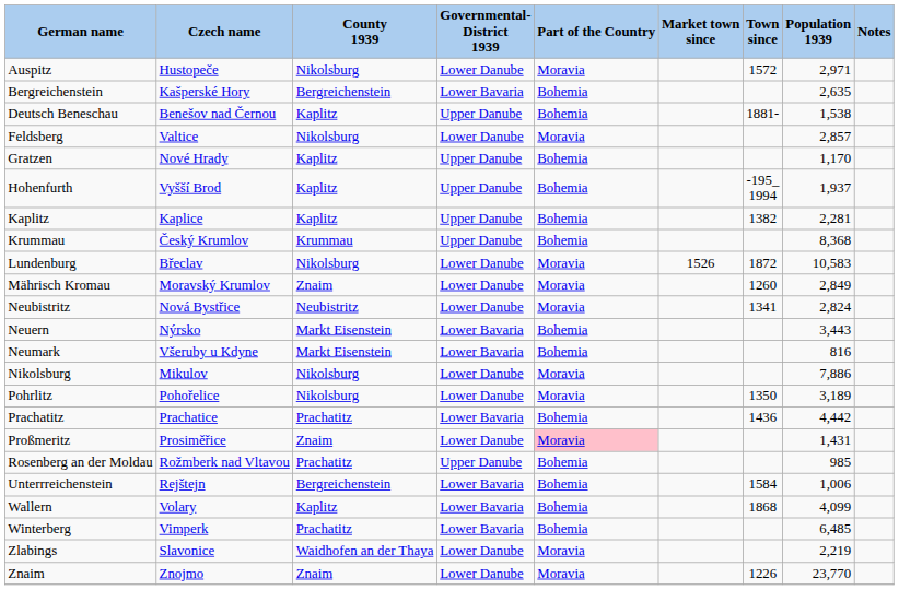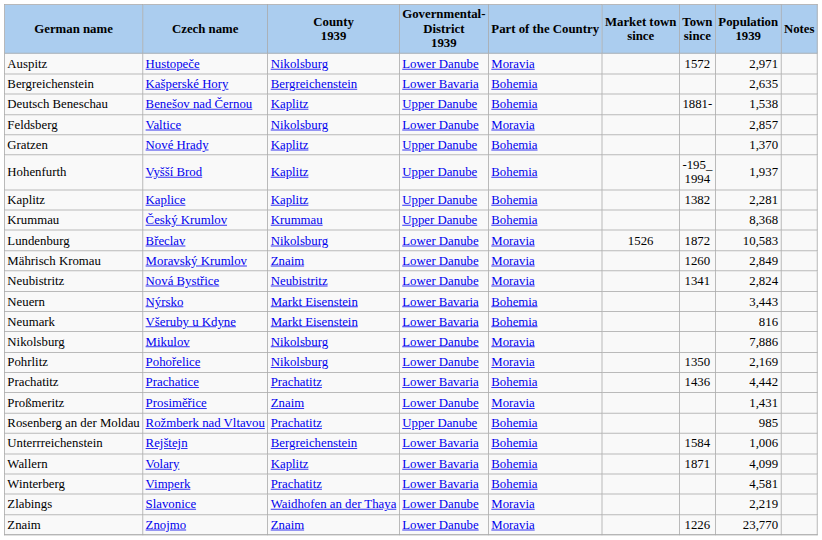 <table class="wikitable sortable">
 <tr>
 <th align="center" style="background-color:#ABCDEF">German name</th>
 <th align="center" style="background-color:#ABCDEF">Czech name</th>
 <th align="center" style="background-color:#ABCDEF">County<br>1939</th>
 <th align="center" style="background-color:#ABCDEF">Governmental-<br>District<br> 1939</th>
 <th align="center" style="background-color:#ABCDEF">Part of the Country</th>
 <th align="center" style="background-color:#ABCDEF">Market town<br>since</th>
 <th align="center" style="background-color:#ABCDEF">Town <br>since</th>
 <th align="center" style="background-color:#ABCDEF">Population<br>1939</th>
 <th align="center" style="background-color:#ABCDEF">Notes</th>
 </tr>
 <tr>
 <td>Auspitz</td>
 <td><a href='#'>Hustopeče</a></td>
 <td><a href='#'>Nikolsburg</a></td>
 <td><a href='#'>Lower Danube</a></td>
 <td><a href='#'>Moravia</a></td>
 <td align="center"></td>
 <td align="center">1572</td>
 <td align="right">2,971</td>
 <td></td>
 </tr>
 <tr>
 <td>Bergreichenstein</td>
 <td><a href='#'>Kašperské Hory</a></td>
 <td><a href='#'>Bergreichenstein</a></td>
 <td><a href='#'>Lower Bavaria</a></td>
 <td><a href='#'>Bohemia</a></td>
 <td align="center"></td>
 <td align="center"></td>
 <td align="right">2,635</td>
 <td></td>
 </tr>
 <tr>
 <td>Deutsch Beneschau</td>
 <td><a href='#'>Benešov nad Černou</a></td>
 <td><a href='#'>Kaplitz</a></td>
 <td><a href='#'>Upper Danube</a></td>
 <td><a href='#'>Bohemia</a></td>
 <td align="center"></td>
 <td align="center">1881-</td>
 <td align="right">1,538</td>
 <td></td>
 </tr>
 <tr>
 <td>Feldsberg</td>
 <td><a href='#'>Valtice</a></td>
 <td><a href='#'>Nikolsburg</a></td>
 <td><a href='#'>Lower Danube</a></td>
 <td><a href='#'>Moravia</a></td>
 <td align="center"></td>
 <td align="center"></td>
 <td align="right">2,857</td>
 <td></td>
 </tr>
 <tr>
 <td>Gratzen</td>
 <td><a href='#'>Nové Hrady</a></td>
 <td><a href='#'>Kaplitz</a></td>
 <td><a href='#'>Upper Danube</a></td>
 <td><a href='#'>Bohemia</a></td>
 <td align="center"></td>
 <td align="center"></td>
-<td align="right">1,170</td>
+<td align="right">1,370</td>
 <td></td>
 </tr>
 <tr>
 <td>Hohenfurth</td>
 <td><a href='#'>Vyšší Brod</a></td>
 <td><a href='#'>Kaplitz</a></td>
 <td><a href='#'>Upper Danube</a></td>
 <td><a href='#'>Bohemia</a></td>
 <td align="center"></td>
 <td align="center">-195_<br>1994</td>
 <td align="right">1,937</td>
 <td></td>
 </tr>
 <tr>
 <td>Kaplitz</td>
 <td><a href='#'>Kaplice</a></td>
 <td><a href='#'>Kaplitz</a></td>
 <td><a href='#'>Upper Danube</a></td>
 <td><a href='#'>Bohemia</a></td>
 <td align="center"></td>
 <td align="center">1382</td>
 <td align="right">2,281</td>
 <td></td>
 </tr>
 <tr>
 <td>Krummau</td>
 <td><a href='#'>Český Krumlov</a></td>
 <td><a href='#'>Krummau</a></td>
 <td><a href='#'>Upper Danube</a></td>
 <td><a href='#'>Bohemia</a></td>
 <td align="center"></td>
 <td align="center"></td>
 <td align="right">8,368</td>
 <td></td>
 </tr>
 <tr>
 <td>Lundenburg</td>
 <td><a href='#'>Břeclav</a></td>
 <td><a href='#'>Nikolsburg</a></td>
 <td><a href='#'>Lower Danube</a></td>
 <td><a href='#'>Moravia</a></td>
 <td align="center">1526</td>
 <td align="center">1872</td>
 <td align="right">10,583</td>
 <td></td>
 </tr>
 <tr>
 <td>Mährisch Kromau</td>
 <td><a href='#'>Moravský Krumlov</a></td>
 <td><a href='#'>Znaim</a></td>
 <td><a href='#'>Lower Danube</a></td>
 <td><a href='#'>Moravia</a></td>
 <td align="center"></td>
 <td align="center">1260</td>
 <td align="right">2,849</td>
 <td></td>
 </tr>
 <tr>
 <td>Neubistritz</td>
 <td><a href='#'>Nová Bystřice</a></td>
 <td><a href='#'>Neubistritz</a></td>
 <td><a href='#'>Lower Danube</a></td>
 <td><a href='#'>Moravia</a></td>
 <td align="center"></td>
 <td align="center">1341</td>
 <td align="right">2,824</td>
 <td></td>
 </tr>
 <tr>
 <td>Neuern</td>
 <td><a href='#'>Nýrsko</a></td>
 <td><a href='#'>Markt Eisenstein</a></td>
 <td><a href='#'>Lower Bavaria</a></td>
 <td><a href='#'>Bohemia</a></td>
 <td align="center"></td>
 <td align="center"></td>
 <td align="right">3,443</td>
 <td></td>
 </tr>
 <tr>
 <td>Neumark</td>
 <td><a href='#'>Všeruby u Kdyne</a></td>
 <td><a href='#'>Markt Eisenstein</a></td>
 <td><a href='#'>Lower Bavaria</a></td>
 <td><a href='#'>Bohemia</a></td>
 <td align="center"></td>
 <td align="center"></td>
 <td align="right">816</td>
 <td></td>
 </tr>
 <tr>
 <td>Nikolsburg</td>
 <td><a href='#'>Mikulov</a></td>
 <td><a href='#'>Nikolsburg</a></td>
 <td><a href='#'>Lower Danube</a></td>
 <td><a href='#'>Moravia</a></td>
 <td align="center"></td>
 <td align="center"></td>
 <td align="right">7,886</td>
 <td></td>
 </tr>
 <tr>
 <td>Pohrlitz</td>
 <td><a href='#'>Pohořelice</a></td>
 <td><a href='#'>Nikolsburg</a></td>
 <td><a href='#'>Lower Danube</a></td>
 <td><a href='#'>Moravia</a></td>
 <td align="center"></td>
 <td align="center">1350</td>
-<td align="right">3,189</td>
+<td align="right">2,169</td>
 <td></td>
 </tr>
 <tr>
 <td>Prachatitz</td>
 <td><a href='#'>Prachatice</a></td>
 <td><a href='#'>Prachatitz</a></td>
 <td><a href='#'>Lower Bavaria</a></td>
 <td><a href='#'>Bohemia</a></td>
 <td align="center"></td>
 <td align="center">1436</td>
 <td align="right">4,442</td>
 <td></td>
 </tr>
 <tr>
 <td>Proßmeritz</td>
 <td><a href='#'>Prosiměřice</a></td>
 <td><a href='#'>Znaim</a></td>
 <td><a href='#'>Lower Danube</a></td>
-<td style="background: pink;"><a href='#'>Moravia</a></td>
+<td><a href='#'>Moravia</a></td>
 <td align="center"></td>
 <td align="center"></td>
 <td align="right">1,431</td>
 <td></td>
 </tr>
 <tr>
 <td>Rosenberg an der Moldau</td>
 <td><a href='#'>Rožmberk nad Vltavou</a></td>
 <td><a href='#'>Prachatitz</a></td>
 <td><a href='#'>Upper Danube</a></td>
 <td><a href='#'>Bohemia</a></td>
 <td align="center"></td>
 <td align="center"></td>
 <td align="right">985</td>
 <td></td>
 </tr>
 <tr>
 <td>Unterrreichenstein</td>
 <td><a href='#'>Rejštejn</a></td>
 <td><a href='#'>Bergreichenstein</a></td>
 <td><a href='#'>Lower Bavaria</a></td>
 <td><a href='#'>Bohemia</a></td>
 <td align="center"></td>
 <td align="center">1584</td>
 <td align="right">1,006</td>
 <td></td>
 </tr>
 <tr>
 <td>Wallern</td>
 <td><a href='#'>Volary</a></td>
 <td><a href='#'>Kaplitz</a></td>
 <td><a href='#'>Lower Bavaria</a></td>
 <td><a href='#'>Bohemia</a></td>
 <td align="center"></td>
-<td align="center">1868</td>
+<td align="center">1871</td>
 <td align="right">4,099</td>
 <td></td>
 </tr>
 <tr>
 <td>Winterberg</td>
 <td><a href='#'>Vimperk</a></td>
 <td><a href='#'>Prachatitz</a></td>
 <td><a href='#'>Lower Bavaria</a></td>
 <td><a href='#'>Bohemia</a></td>
 <td align="center"></td>
 <td align="center"></td>
-<td align="right">6,485</td>
+<td align="right">4,581</td>
 <td></td>
 </tr>
 <tr>
 <td>Zlabings</td>
 <td><a href='#'>Slavonice</a></td>
 <td><a href='#'>Waidhofen an der Thaya</a></td>
 <td><a href='#'>Lower Danube</a></td>
 <td><a href='#'>Moravia</a></td>
 <td align="center"></td>
 <td align="center"></td>
 <td align="right">2,219</td>
 <td></td>
 </tr>
 <tr>
 <td>Znaim</td>
 <td><a href='#'>Znojmo</a></td>
 <td><a href='#'>Znaim</a></td>
 <td><a href='#'>Lower Danube</a></td>
 <td><a href='#'>Moravia</a></td>
 <td align="center"></td>
 <td align="center">1226</td>
 <td align="right">23,770</td>
 <td></td>
 </tr>
 <tr>
 </tr>
 </table>
